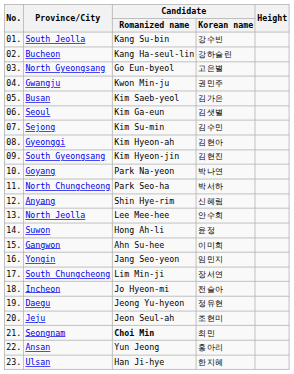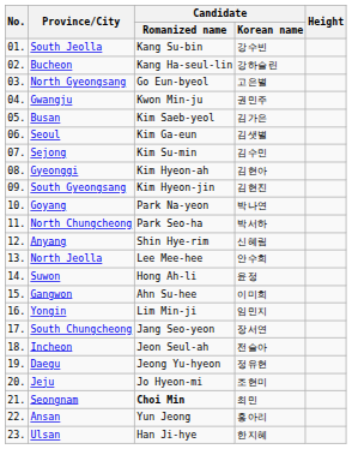 <table class="wikitable" style="font-size: 90%;">
 <tr>
 <th rowspan=2>No.</th>
 <th rowspan=2>Province/City</th>
 <th colspan=2>Candidate</th>
 <th rowspan=2>Height</th>
 </tr>
 <tr>
 <th>Romanized name</th>
 <th>Korean name</th>
 </tr>
 <tr>
 <td>01.</td>
 <td><a href='#'>South Jeolla</a></td>
 <td>Kang Su-bin</td>
 <td>강수빈</td>
 <td></td>
 </tr>
 <tr>
 <td>02.</td>
 <td><a href='#'>Bucheon</a></td>
 <td>Kang Ha-seul-lin</td>
 <td>강하슬린</td>
 <td></td>
 </tr>
 <tr>
 <td>03.</td>
 <td><a href='#'>North Gyeongsang</a></td>
 <td>Go Eun-byeol</td>
 <td>고은별</td>
 <td></td>
 </tr>
 <tr>
 <td>04.</td>
 <td><a href='#'>Gwangju</a></td>
 <td>Kwon Min-ju</td>
 <td>권민주</td>
 <td></td>
 </tr>
 <tr>
 <td>05.</td>
 <td><a href='#'>Busan</a></td>
 <td>Kim Saeb-yeol</td>
 <td>김가은</td>
 <td></td>
 </tr>
 <tr>
 <td>06.</td>
 <td><a href='#'>Seoul</a></td>
 <td>Kim Ga-eun</td>
 <td>김샛별</td>
 <td></td>
 </tr>
 <tr>
 <td>07.</td>
 <td><a href='#'>Sejong</a></td>
 <td>Kim Su-min</td>
 <td>김수민</td>
 <td></td>
 </tr>
 <tr>
 <td>08.</td>
 <td><a href='#'>Gyeonggi</a></td>
 <td>Kim Hyeon-ah</td>
 <td>김현아</td>
 <td></td>
 </tr>
 <tr>
 <td>09.</td>
 <td><a href='#'>South Gyeongsang</a></td>
 <td>Kim Hyeon-jin</td>
 <td>김현진</td>
 <td></td>
 </tr>
 <tr>
 <td>10.</td>
 <td><a href='#'>Goyang</a></td>
 <td>Park Na-yeon</td>
 <td>박나연</td>
 <td></td>
 </tr>
 <tr>
 <td>11.</td>
 <td><a href='#'>North Chungcheong</a></td>
 <td>Park Seo-ha</td>
 <td>박서하</td>
 <td></td>
 </tr>
 <tr>
 <td>12.</td>
 <td><a href='#'>Anyang</a></td>
 <td>Shin Hye-rim</td>
 <td>신혜림</td>
 <td></td>
 </tr>
 <tr>
 <td>13.</td>
 <td><a href='#'>North Jeolla</a></td>
 <td>Lee Mee-hee</td>
 <td>안수희</td>
 <td></td>
 </tr>
 <tr>
 <td>14.</td>
 <td><a href='#'>Suwon</a></td>
 <td>Hong Ah-li</td>
 <td>윤정</td>
 <td></td>
 </tr>
 <tr>
 <td>15.</td>
 <td><a href='#'>Gangwon</a></td>
 <td>Ahn Su-hee</td>
 <td>이미희</td>
 <td></td>
 </tr>
 <tr>
 <td>16.</td>
 <td><a href='#'>Yongin</a></td>
-<td>Jang Seo-yeon</td>
+<td>Lim Min-ji</td>
 <td>임민지</td>
 <td></td>
 </tr>
 <tr>
 <td>17.</td>
 <td><a href='#'>South Chungcheong</a></td>
-<td>Lim Min-ji</td>
+<td>Jang Seo-yeon</td>
 <td>장서연</td>
 <td></td>
 </tr>
 <tr>
 <td>18.</td>
 <td><a href='#'>Incheon</a></td>
-<td>Jo Hyeon-mi</td>
+<td>Jeon Seul-ah</td>
 <td>전슬아</td>
 <td></td>
 </tr>
 <tr>
 <td>19.</td>
 <td><a href='#'>Daegu</a></td>
 <td>Jeong Yu-hyeon</td>
 <td>정유현</td>
 <td></td>
 </tr>
 <tr>
 <td>20.</td>
 <td><a href='#'>Jeju</a></td>
-<td>Jeon Seul-ah</td>
+<td>Jo Hyeon-mi</td>
 <td>조현미</td>
 <td></td>
 </tr>
 <tr>
 <td>21.</td>
 <td><a href='#'>Seongnam</a></td>
 <td><strong>Choi Min</strong></td>
 <td>최민</td>
 <td></td>
 </tr>
 <tr>
 <td>22.</td>
 <td><a href='#'>Ansan</a></td>
 <td>Yun Jeong</td>
 <td>홍아리</td>
 <td></td>
 </tr>
 <tr>
 <td>23.</td>
 <td><a href='#'>Ulsan</a></td>
 <td>Han Ji-hye</td>
 <td>한지혜</td>
 <td></td>
 </tr>
 </table>
